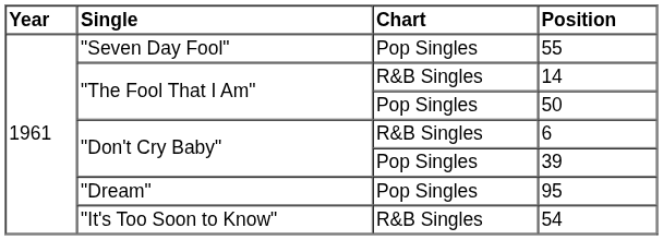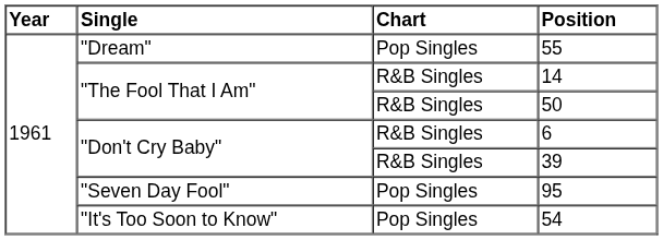 <table border="1" cellspacing="0" cellpadding="2" style="width:550px;">
 <tr>
 <th align="left">Year</th>
 <th align="left">Single</th>
 <th align="left">Chart</th>
 <th align="left">Position</th>
 </tr>
 <tr>
 <td style="text-align:left;" rowspan="7">1961</td>
-<td align="left">"Seven Day Fool"</td>
+<td align="left">"Dream"</td>
 <td align="left">Pop Singles</td>
 <td align="left">55</td>
 </tr>
 <tr>
 <td style="text-align:left;" rowspan="2">"The Fool That I Am"</td>
 <td align="left">R&B Singles</td>
 <td align="left">14</td>
 </tr>
 <tr>
-<td align="left">Pop Singles</td>
+<td align="left">R&B Singles</td>
 <td align="left">50</td>
 </tr>
 <tr>
 <td style="text-align:left;" rowspan="2">"Don't Cry Baby"</td>
 <td align="left">R&B Singles</td>
 <td align="left">6</td>
 </tr>
 <tr>
-<td align="left">Pop Singles</td>
+<td align="left">R&B Singles</td>
 <td align="left">39</td>
 </tr>
 <tr>
-<td align="left">"Dream"</td>
+<td align="left">"Seven Day Fool"</td>
 <td align="left">Pop Singles</td>
 <td align="left">95</td>
 </tr>
 <tr>
 <td align="left">"It's Too Soon to Know"</td>
-<td align="left">R&B Singles</td>
+<td align="left">Pop Singles</td>
 <td align="left">54</td>
 </tr>
 </table>
